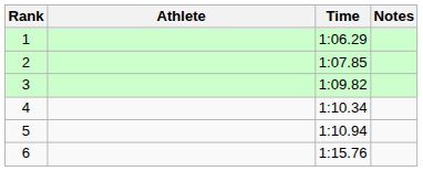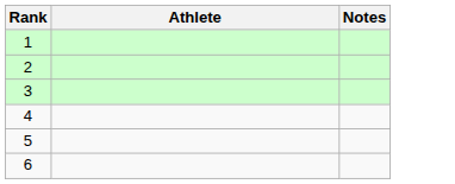 <table class="wikitable" style="text-align:center">
 <tr>
 <th>Rank</th>
 <th Style="width:18em">Athlete</th>
-<th>Time</th>
 <th>Notes</th>
 </tr>
 <tr style="background:#cfc">
 <td>1</td>
 <td style="text-align:left"></td>
-<td>1:06.29</td>
 <td></td>
 </tr>
 <tr style="background:#cfc">
 <td>2</td>
 <td style="text-align:left"></td>
-<td>1:07.85</td>
 <td></td>
 </tr>
 <tr style="background:#cfc">
 <td>3</td>
 <td style="text-align:left"></td>
-<td>1:09.82</td>
 <td></td>
 </tr>
 <tr>
 <td>4</td>
 <td style="text-align:left"></td>
-<td>1:10.34</td>
 <td></td>
 </tr>
 <tr>
 <td>5</td>
 <td style="text-align:left"></td>
-<td>1:10.94</td>
 <td></td>
 </tr>
 <tr>
 <td>6</td>
 <td style="text-align:left"></td>
-<td>1:15.76</td>
 <td></td>
 </tr>
 </table>
